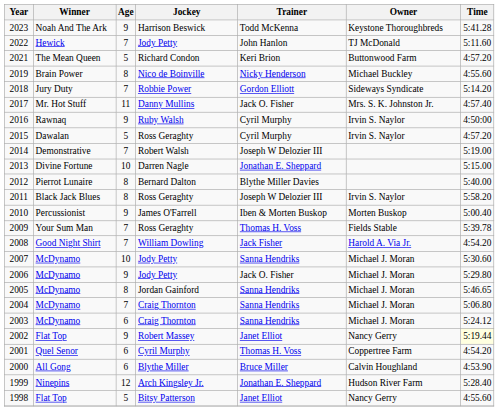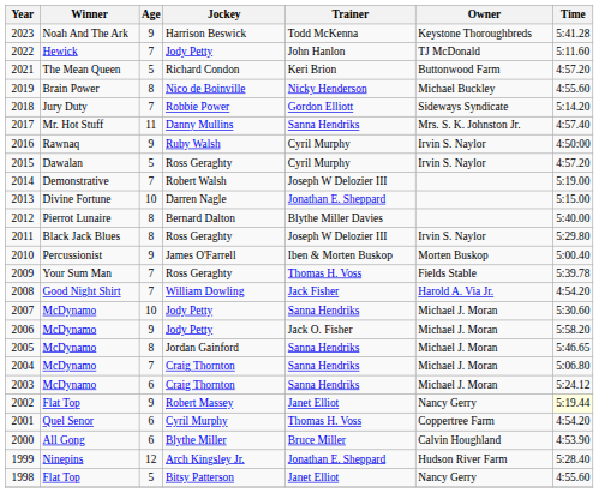 <table class="wikitable sortable" style="font-size:90%">
 <tr>
 <th style="width:38px">Year<br></th>
 <th style="width:120px">Winner<br></th>
 <th>Age<br></th>
 <th style="width:150px">Jockey<br></th>
 <th style="width:160px">Trainer<br></th>
 <th style="width:170px">Owner<br></th>
 <th>Time</th>
 </tr>
 <tr>
 <td align=center>2023</td>
 <td>Noah And The Ark</td>
 <td align=center>9</td>
 <td>Harrison Beswick</td>
 <td>Todd McKenna</td>
 <td>Keystone Thoroughbreds</td>
 <td>5:41.28</td>
 </tr>
 <tr>
 <td align=center>2022</td>
 <td><a href='#'>Hewick</a></td>
 <td align=center>7</td>
 <td><a href='#'>Jody Petty</a></td>
 <td>John Hanlon</td>
 <td>TJ McDonald</td>
 <td>5:11.60</td>
 </tr>
 <tr>
 <td align=center>2021</td>
 <td>The Mean Queen</td>
 <td align=center>5</td>
 <td>Richard Condon</td>
 <td>Keri Brion</td>
 <td>Buttonwood Farm</td>
 <td>4:57.20</td>
 </tr>
 <tr>
 <td align=center>2019</td>
 <td>Brain Power</td>
 <td align=center>8</td>
 <td><a href='#'>Nico de Boinville</a></td>
 <td><a href='#'>Nicky Henderson</a></td>
 <td>Michael Buckley</td>
 <td>4:55.60</td>
 </tr>
 <tr>
 <td align=center>2018</td>
 <td>Jury Duty</td>
 <td align=center>7</td>
 <td><a href='#'>Robbie Power</a></td>
 <td><a href='#'>Gordon Elliott</a></td>
 <td>Sideways Syndicate</td>
 <td>5:14.20</td>
 </tr>
 <tr>
 <td align=center>2017</td>
 <td>Mr. Hot Stuff</td>
 <td align=center>11</td>
 <td><a href='#'>Danny Mullins</a></td>
-<td>Jack O. Fisher</td>
+<td><a href='#'>Sanna Hendriks</a></td>
 <td>Mrs. S. K. Johnston Jr.</td>
 <td>4:57.40</td>
 </tr>
 <tr>
 <td align=center>2016</td>
 <td>Rawnaq</td>
 <td align=center>9</td>
 <td><a href='#'>Ruby Walsh</a></td>
 <td>Cyril Murphy</td>
 <td>Irvin S. Naylor</td>
 <td>4:50:00</td>
 </tr>
 <tr>
 <td align=center>2015</td>
 <td>Dawalan</td>
 <td align=center>5</td>
 <td>Ross Geraghty</td>
 <td>Cyril Murphy</td>
 <td>Irvin S. Naylor</td>
 <td>4:57.20</td>
 </tr>
 <tr>
 <td align=center>2014</td>
 <td>Demonstrative</td>
 <td align=center>7</td>
 <td>Robert Walsh</td>
 <td>Joseph W Delozier III</td>
 <td></td>
 <td>5:19.00</td>
 </tr>
 <tr>
 <td align=center>2013</td>
 <td>Divine Fortune</td>
 <td align=center>10</td>
 <td>Darren Nagle</td>
 <td><a href='#'>Jonathan E. Sheppard</a></td>
 <td></td>
 <td>5:15.00</td>
 </tr>
 <tr>
 <td align=center>2012</td>
 <td>Pierrot Lunaire</td>
 <td align=center>8</td>
 <td>Bernard Dalton</td>
 <td>Blythe Miller Davies</td>
 <td></td>
 <td>5:40.00</td>
 </tr>
 <tr>
 <td align=center>2011</td>
 <td>Black Jack Blues</td>
 <td align=center>8</td>
 <td>Ross Geraghty</td>
 <td>Joseph W Delozier III</td>
 <td>Irvin S. Naylor</td>
-<td>5:58.20</td>
+<td>5:29.80</td>
 </tr>
 <tr>
 <td align=center>2010</td>
 <td>Percussionist</td>
 <td align=center>9</td>
 <td>James O'Farrell</td>
 <td>Iben & Morten Buskop</td>
 <td>Morten Buskop</td>
 <td>5:00.40</td>
 </tr>
 <tr>
 <td align=center>2009</td>
 <td>Your Sum Man</td>
 <td align=center>7</td>
 <td>Ross Geraghty</td>
 <td><a href='#'>Thomas H. Voss</a></td>
 <td>Fields Stable</td>
 <td>5:39.78</td>
 </tr>
 <tr>
 <td align=center>2008</td>
 <td><a href='#'>Good Night Shirt</a></td>
 <td align=center>7</td>
 <td><a href='#'>William Dowling</a></td>
 <td><a href='#'>Jack Fisher</a></td>
 <td><a href='#'>Harold A. Via Jr.</a></td>
 <td>4:54.20</td>
 </tr>
 <tr>
 <td align=center>2007</td>
 <td><a href='#'>McDynamo</a></td>
 <td align=center>10</td>
 <td><a href='#'>Jody Petty</a></td>
 <td><a href='#'>Sanna Hendriks</a></td>
 <td>Michael J. Moran</td>
 <td>5:30.60</td>
 </tr>
 <tr>
 <td align=center>2006</td>
 <td><a href='#'>McDynamo</a></td>
 <td align=center>9</td>
 <td><a href='#'>Jody Petty</a></td>
 <td>Jack O. Fisher</td>
 <td>Michael J. Moran</td>
-<td>5:29.80</td>
+<td>5:58.20</td>
 </tr>
 <tr>
 <td align=center>2005</td>
 <td><a href='#'>McDynamo</a></td>
 <td align=center>8</td>
 <td>Jordan Gainford</td>
 <td><a href='#'>Sanna Hendriks</a></td>
 <td>Michael J. Moran</td>
 <td>5:46.65</td>
 </tr>
 <tr>
 <td align=center>2004</td>
 <td><a href='#'>McDynamo</a></td>
 <td align=center>7</td>
 <td><a href='#'>Craig Thornton</a></td>
 <td><a href='#'>Sanna Hendriks</a></td>
 <td>Michael J. Moran</td>
 <td>5:06.80</td>
 </tr>
 <tr>
 <td align=center>2003</td>
 <td><a href='#'>McDynamo</a></td>
 <td align=center>6</td>
 <td><a href='#'>Craig Thornton</a></td>
 <td><a href='#'>Sanna Hendriks</a></td>
 <td>Michael J. Moran</td>
 <td>5:24.12</td>
 </tr>
 <tr>
 <td align=center>2002</td>
 <td><a href='#'>Flat Top</a></td>
 <td align=center>9</td>
 <td><a href='#'>Robert Massey</a></td>
 <td><a href='#'>Janet Elliot</a></td>
 <td>Nancy Gerry</td>
 <td style="background: lightyellow;">5:19.44</td>
 </tr>
 <tr>
 <td align=center>2001</td>
 <td><a href='#'>Quel Senor</a></td>
 <td align=center>6</td>
 <td><a href='#'>Cyril Murphy</a></td>
 <td><a href='#'>Thomas H. Voss</a></td>
 <td>Coppertree Farm</td>
 <td>4:54.20</td>
 </tr>
 <tr>
 <td align=center>2000</td>
 <td><a href='#'>All Gong</a></td>
 <td align=center>6</td>
 <td><a href='#'>Blythe Miller</a></td>
 <td><a href='#'>Bruce Miller</a></td>
 <td>Calvin Houghland</td>
 <td>4:53.90</td>
 </tr>
 <tr>
 <td align=center>1999</td>
 <td><a href='#'>Ninepins</a></td>
 <td align=center>12</td>
 <td><a href='#'>Arch Kingsley Jr.</a></td>
 <td><a href='#'>Jonathan E. Sheppard</a></td>
 <td>Hudson River Farm</td>
 <td>5:28.40</td>
 </tr>
 <tr>
 <td align=center>1998</td>
 <td><a href='#'>Flat Top</a></td>
 <td align=center>5</td>
 <td><a href='#'>Bitsy Patterson</a></td>
 <td><a href='#'>Janet Elliot</a></td>
 <td>Nancy Gerry</td>
 <td>4:55.60</td>
 </tr>
 <tr>
 </tr>
 </table>
